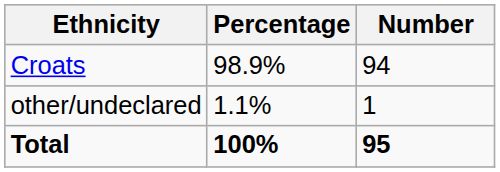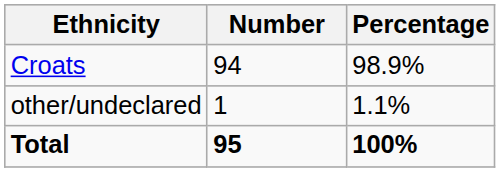 <table class="wikitable">
 <tr>
 <th width="100px">Ethnicity</th>
+<th width="80px">Number</th>
 <th width="80px">Percentage</th>
-<th width="80px">Number</th>
 </tr>
 <tr>
 <td><a href='#'>Croats</a></td>
+<td>94</td>
 <td>98.9%</td>
-<td>94</td>
 </tr>
 <tr>
 <td>other/undeclared</td>
+<td>1</td>
 <td>1.1%</td>
-<td>1</td>
 </tr>
 <tr>
 <td><strong>Total</strong></td>
+<td><strong>95</strong></td>
 <td><strong>100%</strong></td>
-<td><strong>95</strong></td>
 </tr>
 </table>
